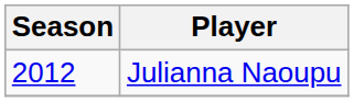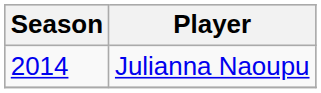 <table class="wikitable collapsible">
 <tr>
 <th>Season</th>
 <th>Player</th>
 </tr>
 <tr>
-<td><a href='#'>2012</a></td>
+<td><a href='#'>2014</a></td>
 <td><a href='#'>Julianna Naoupu</a></td>
 </tr>
 <tr>
 </tr>
 </table>
